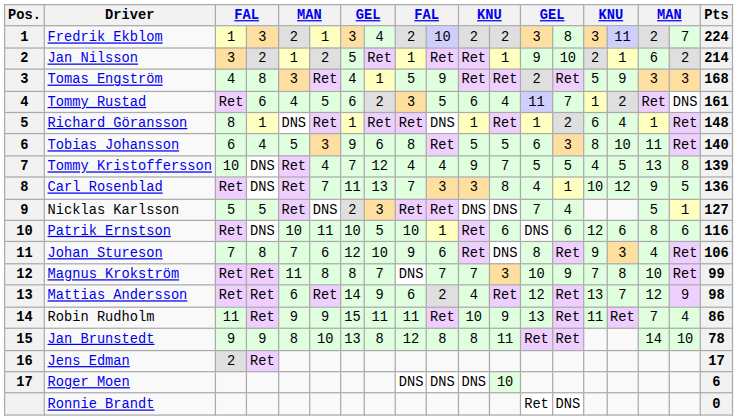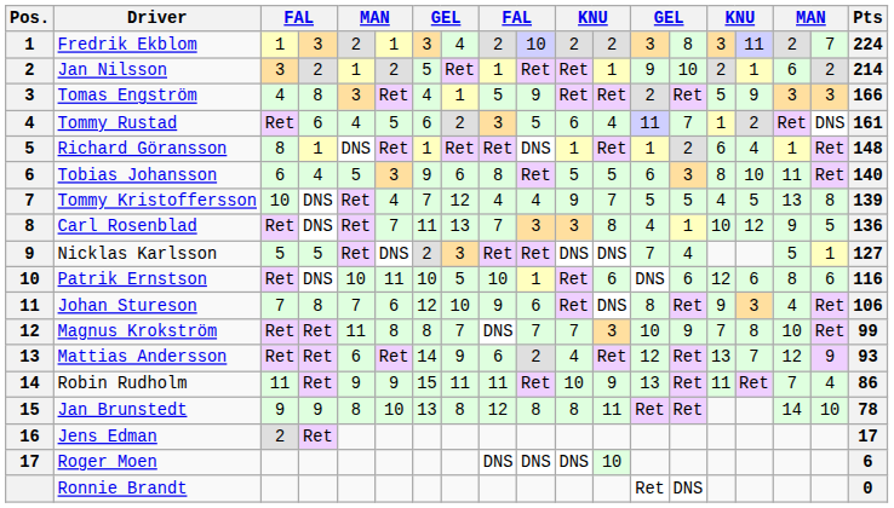 <table class="wikitable" style="font-size:85%; text-align:center">
 <tr valign="top">
 <th valign="middle">Pos.</th>
 <th valign="middle">Driver</th>
 <th colspan="2"><a href='#'>FAL</a></th>
 <th colspan="2"><a href='#'>MAN</a></th>
 <th colspan="2"><a href='#'>GEL</a></th>
 <th colspan="2"><a href='#'>FAL</a></th>
 <th colspan="2"><a href='#'>KNU</a></th>
 <th colspan="2"><a href='#'>GEL</a></th>
 <th colspan="2"><a href='#'>KNU</a></th>
 <th colspan="2"><a href='#'>MAN</a></th>
 <th valign="middle">Pts</th>
 </tr>
 <tr>
 <th>1</th>
 <td align="left"> <a href='#'>Fredrik Ekblom</a></td>
 <td style="background:#FFFFBF;">1</td>
 <td style="background:#FFDF9F;">3</td>
 <td style="background:#DFDFDF;">2</td>
 <td style="background:#FFFFBF;">1</td>
 <td style="background:#FFDF9F;">3</td>
 <td style="background:#DFFFDF;">4</td>
 <td style="background:#DFDFDF;">2</td>
 <td style="background:#CFCFFF;">10</td>
 <td style="background:#DFDFDF;">2</td>
 <td style="background:#DFDFDF;">2</td>
 <td style="background:#FFDF9F;">3</td>
 <td style="background:#DFFFDF;">8</td>
 <td style="background:#FFDF9F;">3</td>
 <td style="background:#CFCFFF;">11</td>
 <td style="background:#DFDFDF;">2</td>
 <td style="background:#DFFFDF;">7</td>
 <th>224</th>
 </tr>
 <tr>
 <th>2</th>
 <td align="left"> <a href='#'>Jan Nilsson</a></td>
 <td style="background:#FFDF9F;">3</td>
 <td style="background:#DFDFDF;">2</td>
 <td style="background:#FFFFBF;">1</td>
 <td style="background:#DFDFDF;">2</td>
 <td style="background:#DFFFDF;">5</td>
 <td style="background:#EFCFFF;">Ret</td>
 <td style="background:#FFFFBF;">1</td>
 <td style="background:#EFCFFF;">Ret</td>
 <td style="background:#EFCFFF;">Ret</td>
 <td style="background:#FFFFBF;">1</td>
 <td style="background:#DFFFDF;">9</td>
 <td style="background:#DFFFDF;">10</td>
 <td style="background:#DFDFDF;">2</td>
 <td style="background:#FFFFBF;">1</td>
 <td style="background:#DFFFDF;">6</td>
 <td style="background:#DFDFDF;">2</td>
 <th>214</th>
 </tr>
 <tr>
 <th>3</th>
 <td align="left"> <a href='#'>Tomas Engström</a></td>
 <td style="background:#DFFFDF;">4</td>
 <td style="background:#DFFFDF;">8</td>
 <td style="background:#FFDF9F;">3</td>
 <td style="background:#EFCFFF;">Ret</td>
 <td style="background:#DFFFDF;">4</td>
 <td style="background:#FFFFBF;">1</td>
 <td style="background:#DFFFDF;">5</td>
 <td style="background:#DFFFDF;">9</td>
 <td style="background:#EFCFFF;">Ret</td>
 <td style="background:#EFCFFF;">Ret</td>
 <td style="background:#DFDFDF;">2</td>
 <td style="background:#EFCFFF;">Ret</td>
 <td style="background:#DFFFDF;">5</td>
 <td style="background:#DFFFDF;">9</td>
 <td style="background:#FFDF9F;">3</td>
 <td style="background:#FFDF9F;">3</td>
-<th>168</th>
+<th>166</th>
 </tr>
 <tr>
 <th>4</th>
 <td align="left"> <a href='#'>Tommy Rustad</a></td>
 <td style="background:#EFCFFF;">Ret</td>
 <td style="background:#DFFFDF;">6</td>
 <td style="background:#DFFFDF;">4</td>
 <td style="background:#DFFFDF;">5</td>
 <td style="background:#DFFFDF;">6</td>
 <td style="background:#DFDFDF;">2</td>
 <td style="background:#FFDF9F;">3</td>
 <td style="background:#DFFFDF;">5</td>
 <td style="background:#DFFFDF;">6</td>
 <td style="background:#DFFFDF;">4</td>
 <td style="background:#CFCFFF;">11</td>
 <td style="background:#DFFFDF;">7</td>
 <td style="background:#FFFFBF;">1</td>
 <td style="background:#DFDFDF;">2</td>
 <td style="background:#EFCFFF;">Ret</td>
 <td style="background:#FFFFFF;">DNS</td>
 <th>161</th>
 </tr>
 <tr>
 <th>5</th>
 <td align="left"> <a href='#'>Richard Göransson</a></td>
 <td style="background:#DFFFDF;">8</td>
 <td style="background:#FFFFBF;">1</td>
 <td style="background:#FFFFFF;">DNS</td>
 <td style="background:#EFCFFF;">Ret</td>
 <td style="background:#FFFFBF;">1</td>
 <td style="background:#EFCFFF;">Ret</td>
 <td style="background:#EFCFFF;">Ret</td>
 <td style="background:#FFFFFF;">DNS</td>
 <td style="background:#FFFFBF;">1</td>
 <td style="background:#EFCFFF;">Ret</td>
 <td style="background:#FFFFBF;">1</td>
 <td style="background:#DFDFDF;">2</td>
 <td style="background:#DFFFDF;">6</td>
 <td style="background:#DFFFDF;">4</td>
 <td style="background:#FFFFBF;">1</td>
 <td style="background:#EFCFFF;">Ret</td>
 <th>148</th>
 </tr>
 <tr>
 <th>6</th>
 <td align="left"> <a href='#'>Tobias Johansson</a></td>
 <td style="background:#DFFFDF;">6</td>
 <td style="background:#DFFFDF;">4</td>
 <td style="background:#DFFFDF;">5</td>
 <td style="background:#FFDF9F;">3</td>
 <td style="background:#DFFFDF;">9</td>
 <td style="background:#DFFFDF;">6</td>
 <td style="background:#DFFFDF;">8</td>
 <td style="background:#EFCFFF;">Ret</td>
 <td style="background:#DFFFDF;">5</td>
 <td style="background:#DFFFDF;">5</td>
 <td style="background:#DFFFDF;">6</td>
 <td style="background:#FFDF9F;">3</td>
 <td style="background:#DFFFDF;">8</td>
 <td style="background:#DFFFDF;">10</td>
 <td style="background:#DFFFDF;">11</td>
 <td style="background:#EFCFFF;">Ret</td>
 <th>140</th>
 </tr>
 <tr>
 <th>7</th>
 <td align="left"> <a href='#'>Tommy Kristoffersson</a></td>
 <td style="background:#DFFFDF;">10</td>
 <td style="background:#FFFFFF;">DNS</td>
 <td style="background:#EFCFFF;">Ret</td>
 <td style="background:#DFFFDF;">4</td>
 <td style="background:#DFFFDF;">7</td>
 <td style="background:#DFFFDF;">12</td>
 <td style="background:#DFFFDF;">4</td>
 <td style="background:#DFFFDF;">4</td>
 <td style="background:#DFFFDF;">9</td>
 <td style="background:#DFFFDF;">7</td>
 <td style="background:#DFFFDF;">5</td>
 <td style="background:#DFFFDF;">5</td>
 <td style="background:#DFFFDF;">4</td>
 <td style="background:#DFFFDF;">5</td>
 <td style="background:#DFFFDF;">13</td>
 <td style="background:#DFFFDF;">8</td>
 <th>139</th>
 </tr>
 <tr>
 <th>8</th>
 <td align="left"> <a href='#'>Carl Rosenblad</a></td>
 <td style="background:#EFCFFF;">Ret</td>
 <td style="background:#FFFFFF;">DNS</td>
 <td style="background:#EFCFFF;">Ret</td>
 <td style="background:#DFFFDF;">7</td>
 <td style="background:#DFFFDF;">11</td>
 <td style="background:#DFFFDF;">13</td>
 <td style="background:#DFFFDF;">7</td>
 <td style="background:#FFDF9F;">3</td>
 <td style="background:#FFDF9F;">3</td>
 <td style="background:#DFFFDF;">8</td>
 <td style="background:#DFFFDF;">4</td>
 <td style="background:#FFFFBF;">1</td>
 <td style="background:#DFFFDF;">10</td>
 <td style="background:#DFFFDF;">12</td>
 <td style="background:#DFFFDF;">9</td>
 <td style="background:#DFFFDF;">5</td>
 <th>136</th>
 </tr>
 <tr>
 <th>9</th>
 <td align="left"> Nicklas Karlsson</td>
 <td style="background:#DFFFDF;">5</td>
 <td style="background:#DFFFDF;">5</td>
 <td style="background:#EFCFFF;">Ret</td>
 <td style="background:#FFFFFF;">DNS</td>
 <td style="background:#DFDFDF;">2</td>
 <td style="background:#FFDF9F;">3</td>
 <td style="background:#EFCFFF;">Ret</td>
 <td style="background:#EFCFFF;">Ret</td>
 <td style="background:#FFFFFF;">DNS</td>
 <td style="background:#FFFFFF;">DNS</td>
 <td style="background:#DFFFDF;">7</td>
 <td style="background:#DFFFDF;">4</td>
 <td></td>
 <td></td>
 <td style="background:#DFFFDF;">5</td>
 <td style="background:#FFFFBF;">1</td>
 <th>127</th>
 </tr>
 <tr>
 <th>10</th>
 <td align="left"> <a href='#'>Patrik Ernstson</a></td>
 <td style="background:#EFCFFF;">Ret</td>
 <td style="background:#FFFFFF;">DNS</td>
 <td style="background:#DFFFDF;">10</td>
 <td style="background:#DFFFDF;">11</td>
 <td style="background:#DFFFDF;">10</td>
 <td style="background:#DFFFDF;">5</td>
 <td style="background:#DFFFDF;">10</td>
 <td style="background:#FFFFBF;">1</td>
 <td style="background:#EFCFFF;">Ret</td>
 <td style="background:#DFFFDF;">6</td>
 <td style="background:#FFFFFF;">DNS</td>
 <td style="background:#DFFFDF;">6</td>
 <td style="background:#DFFFDF;">12</td>
 <td style="background:#DFFFDF;">6</td>
 <td style="background:#DFFFDF;">8</td>
 <td style="background:#DFFFDF;">6</td>
 <th>116</th>
 </tr>
 <tr>
 <th>11</th>
 <td align="left"> <a href='#'>Johan Stureson</a></td>
 <td style="background:#DFFFDF;">7</td>
 <td style="background:#DFFFDF;">8</td>
 <td style="background:#DFFFDF;">7</td>
 <td style="background:#DFFFDF;">6</td>
 <td style="background:#DFFFDF;">12</td>
 <td style="background:#DFFFDF;">10</td>
 <td style="background:#DFFFDF;">9</td>
 <td style="background:#DFFFDF;">6</td>
 <td style="background:#EFCFFF;">Ret</td>
 <td style="background:#FFFFFF;">DNS</td>
 <td style="background:#DFFFDF;">8</td>
 <td style="background:#EFCFFF;">Ret</td>
 <td style="background:#DFFFDF;">9</td>
 <td style="background:#FFDF9F;">3</td>
 <td style="background:#DFFFDF;">4</td>
 <td style="background:#EFCFFF;">Ret</td>
 <th>106</th>
 </tr>
 <tr>
 <th>12</th>
 <td align="left"> <a href='#'>Magnus Krokström</a></td>
 <td style="background:#EFCFFF;">Ret</td>
 <td style="background:#EFCFFF;">Ret</td>
 <td style="background:#DFFFDF;">11</td>
 <td style="background:#DFFFDF;">8</td>
 <td style="background:#DFFFDF;">8</td>
 <td style="background:#DFFFDF;">7</td>
 <td style="background:#FFFFFF;">DNS</td>
 <td style="background:#DFFFDF;">7</td>
 <td style="background:#DFFFDF;">7</td>
 <td style="background:#FFDF9F;">3</td>
 <td style="background:#DFFFDF;">10</td>
 <td style="background:#DFFFDF;">9</td>
 <td style="background:#DFFFDF;">7</td>
 <td style="background:#DFFFDF;">8</td>
 <td style="background:#DFFFDF;">10</td>
 <td style="background:#EFCFFF;">Ret</td>
 <th>99</th>
 </tr>
 <tr>
 <th>13</th>
 <td align="left"> <a href='#'>Mattias Andersson</a></td>
 <td style="background:#EFCFFF;">Ret</td>
 <td style="background:#EFCFFF;">Ret</td>
 <td style="background:#DFFFDF;">6</td>
 <td style="background:#EFCFFF;">Ret</td>
 <td style="background:#DFFFDF;">14</td>
 <td style="background:#DFFFDF;">9</td>
 <td style="background:#DFFFDF;">6</td>
 <td style="background:#DFDFDF;">2</td>
 <td style="background:#DFFFDF;">4</td>
 <td style="background:#EFCFFF;">Ret</td>
 <td style="background:#DFFFDF;">12</td>
 <td style="background:#EFCFFF;">Ret</td>
 <td style="background:#DFFFDF;">13</td>
 <td style="background:#DFFFDF;">7</td>
 <td style="background:#DFFFDF;">12</td>
 <td style="background:#EFCFFF;">9</td>
-<th>98</th>
+<th>93</th>
 </tr>
 <tr>
 <th>14</th>
 <td align="left"> Robin Rudholm</td>
 <td style="background:#DFFFDF;">11</td>
 <td style="background:#EFCFFF;">Ret</td>
 <td style="background:#DFFFDF;">9</td>
 <td style="background:#DFFFDF;">9</td>
 <td style="background:#DFFFDF;">15</td>
 <td style="background:#DFFFDF;">11</td>
 <td style="background:#DFFFDF;">11</td>
 <td style="background:#EFCFFF;">Ret</td>
 <td style="background:#DFFFDF;">10</td>
 <td style="background:#DFFFDF;">9</td>
 <td style="background:#DFFFDF;">13</td>
 <td style="background:#EFCFFF;">Ret</td>
 <td style="background:#DFFFDF;">11</td>
 <td style="background:#EFCFFF;">Ret</td>
 <td style="background:#DFFFDF;">7</td>
 <td style="background:#DFFFDF;">4</td>
 <th>86</th>
 </tr>
 <tr>
 <th>15</th>
 <td align="left"> <a href='#'>Jan Brunstedt</a></td>
 <td style="background:#DFFFDF;">9</td>
 <td style="background:#DFFFDF;">9</td>
 <td style="background:#DFFFDF;">8</td>
 <td style="background:#DFFFDF;">10</td>
 <td style="background:#DFFFDF;">13</td>
 <td style="background:#DFFFDF;">8</td>
 <td style="background:#DFFFDF;">12</td>
 <td style="background:#DFFFDF;">8</td>
 <td style="background:#DFFFDF;">8</td>
 <td style="background:#DFFFDF;">11</td>
 <td style="background:#EFCFFF;">Ret</td>
 <td style="background:#EFCFFF;">Ret</td>
 <td></td>
 <td></td>
 <td style="background:#DFFFDF;">14</td>
 <td style="background:#DFFFDF;">10</td>
 <th>78</th>
 </tr>
 <tr>
 <th>16</th>
 <td align="left"> <a href='#'>Jens Edman</a></td>
 <td style="background:#DFDFDF;">2</td>
 <td style="background:#EFCFFF;">Ret</td>
 <td></td>
 <td></td>
 <td></td>
 <td></td>
 <td></td>
 <td></td>
 <td></td>
 <td></td>
 <td></td>
 <td></td>
 <td></td>
 <td></td>
 <td></td>
 <td></td>
 <th>17</th>
 </tr>
 <tr>
 <th>17</th>
 <td align="left"> <a href='#'>Roger Moen</a></td>
 <td></td>
 <td></td>
 <td></td>
 <td></td>
 <td></td>
 <td></td>
 <td style="background:#FFFFFF;">DNS</td>
 <td style="background:#FFFFFF;">DNS</td>
 <td style="background:#FFFFFF;">DNS</td>
 <td style="background:#DFFFDF;">10</td>
 <td></td>
 <td></td>
 <td></td>
 <td></td>
 <td></td>
 <td></td>
 <th>6</th>
 </tr>
 <tr>
 <th></th>
 <td align="left"> <a href='#'>Ronnie Brandt</a></td>
 <td></td>
 <td></td>
 <td></td>
 <td></td>
 <td></td>
 <td></td>
 <td></td>
 <td></td>
 <td></td>
 <td></td>
 <td style="background:#FFFFFF;">Ret</td>
 <td style="background:#FFFFFF;">DNS</td>
 <td></td>
 <td></td>
 <td></td>
 <td></td>
 <th>0</th>
 </tr>
 </table>
